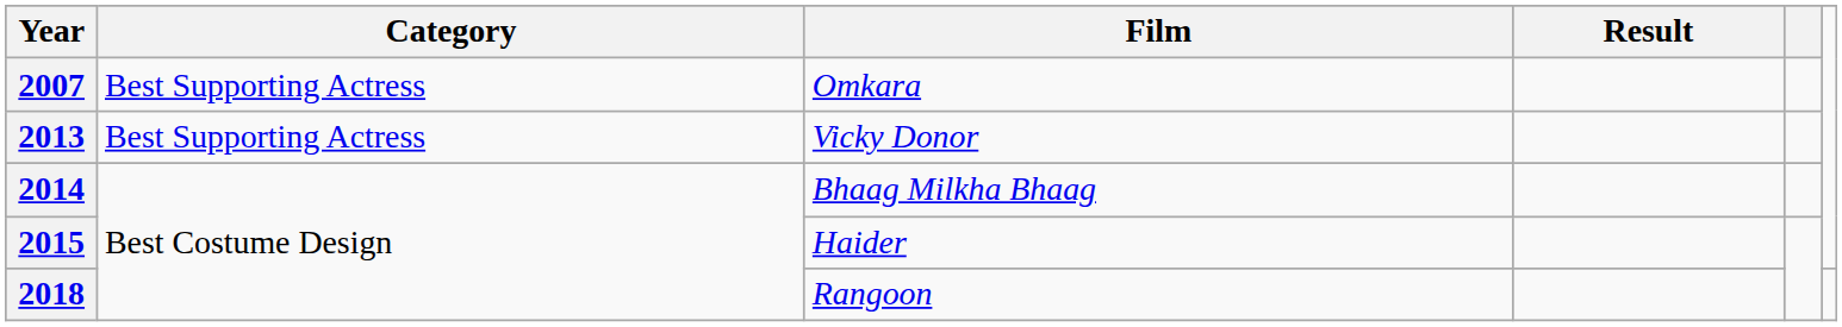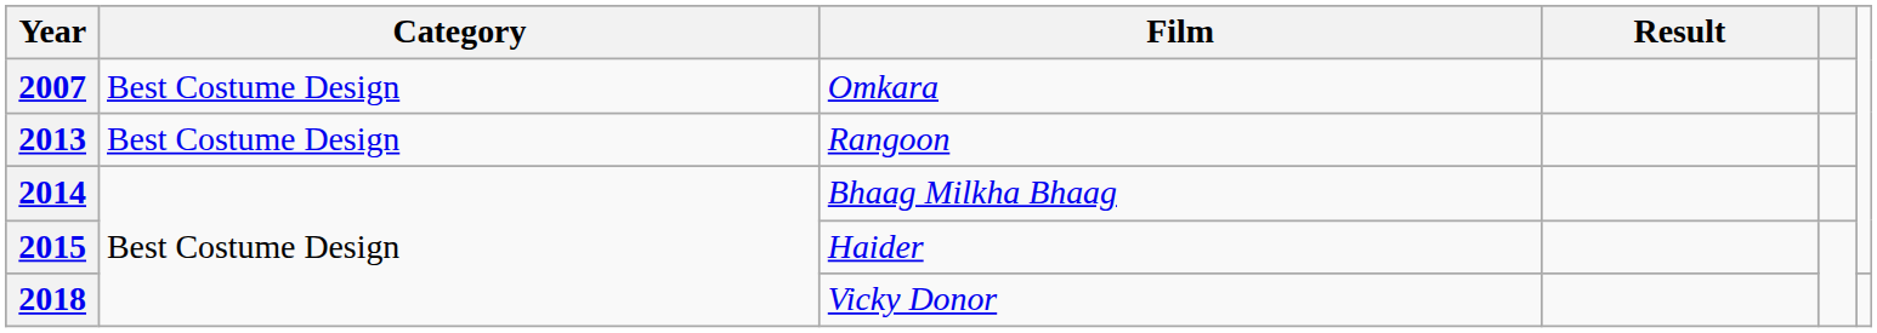 <table class="wikitable plainrowheaders" width="100%" "textcolor:#000;">
 <tr>
 <th scope="col" width=5%><strong>Year</strong></th>
 <th scope="col" width=39%><strong>Category</strong></th>
 <th scope="col" width=39%><strong>Film</strong></th>
 <th scope="col" width=15%><strong>Result</strong></th>
 <th scope="col"width=2%><strong></strong></th>
 </tr>
 <tr>
 <th scope="row"><a href='#'>2007</a></th>
-<td><a href='#'>Best Supporting Actress</a></td>
+<td><a href='#'>Best Costume Design</a></td>
 <td><em><a href='#'>Omkara</a></em></td>
 <td></td>
 <td></td>
 </tr>
 <tr>
 <th scope="row"><a href='#'>2013</a></th>
-<td><a href='#'>Best Supporting Actress</a></td>
-<td><em><a href='#'>Vicky Donor</a></em></td>
+<td><a href='#'>Best Costume Design</a></td>
+<td><em><a href='#'>Rangoon</a></em></td>
 <td></td>
 <td></td>
 </tr>
 <tr>
 <th scope="row"><a href='#'>2014</a></th>
 <td rowspan="3">Best Costume Design</td>
 <td><em><a href='#'>Bhaag Milkha Bhaag</a></em></td>
 <td></td>
 <td></td>
 </tr>
 <tr>
 <th scope="row"><a href='#'>2015</a></th>
 <td><em><a href='#'>Haider</a></em></td>
 <td></td>
 <td style="text-align:center;" rowspan="2"></td>
 </tr>
 <tr>
 <th scope="row"><a href='#'>2018</a></th>
-<td><em><a href='#'>Rangoon</a></em></td>
+<td><em><a href='#'>Vicky Donor</a></em></td>
 <td></td>
 <td></td>
 </tr>
 </table>
